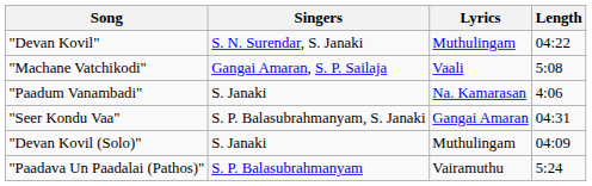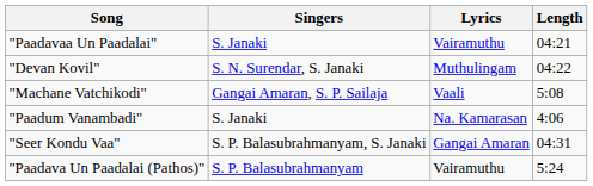 <table class="wikitable" style="font-size:95%;">
 <tr>
 <th>Song</th>
 <th>Singers</th>
 <th>Lyrics</th>
 <th>Length</th>
+</tr>
+<tr>
+<td>"Paadavaa Un Paadalai"</td>
+<td><a href='#'>S. Janaki</a></td>
+<td><a href='#'>Vairamuthu</a></td>
+<td>04:21</td>
 </tr>
 <tr>
 <td>"Devan Kovil"</td>
 <td><a href='#'>S. N. Surendar</a>, S. Janaki</td>
 <td><a href='#'>Muthulingam</a></td>
 <td>04:22</td>
 </tr>
 <tr>
 <td>"Machane Vatchikodi"</td>
 <td><a href='#'>Gangai Amaran</a>, <a href='#'>S. P. Sailaja</a></td>
 <td><a href='#'>Vaali</a></td>
 <td>5:08</td>
 </tr>
 <tr>
 <td>"Paadum Vanambadi"</td>
 <td>S. Janaki</td>
 <td><a href='#'>Na. Kamarasan</a></td>
 <td>4:06</td>
 </tr>
 <tr>
 <td>"Seer Kondu Vaa"</td>
 <td>S. P. Balasubrahmanyam, S. Janaki</td>
 <td><a href='#'>Gangai Amaran</a></td>
 <td>04:31</td>
 </tr>
 <tr>
-<td>"Devan Kovil (Solo)"</td>
-<td>S. Janaki</td>
-<td>Muthulingam</td>
-<td>04:09</td>
-</tr>
-<tr>
 <td>"Paadava Un Paadalai (Pathos)"</td>
 <td><a href='#'>S. P. Balasubrahmanyam</a></td>
 <td>Vairamuthu</td>
 <td>5:24</td>
 </tr>
 </table>
